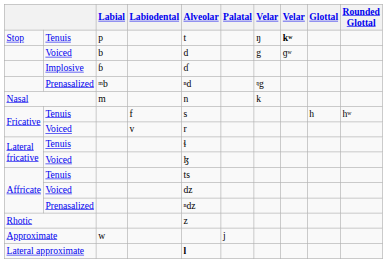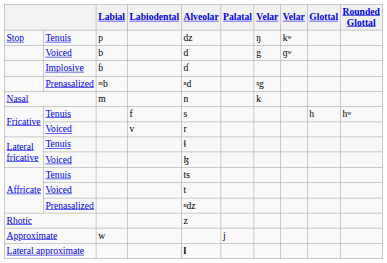 <table class="wikitable">
 <tr>
 <th colspan="2"></th>
 <th><a href='#'>Labial</a></th>
 <th><a href='#'>Labiodental</a></th>
 <th><a href='#'>Alveolar</a></th>
 <th><a href='#'>Palatal</a></th>
 <th><a href='#'>Velar</a></th>
 <th><a href='#'>Velar</a></th>
 <th><a href='#'>Glottal</a></th>
 <th><a href='#'>Rounded Glottal</a></th>
 </tr>
 <tr>
 <td><a href='#'>Stop</a></td>
 <td><a href='#'>Tenuis</a></td>
 <td>p</td>
 <td></td>
-<td>t</td>
+<td>dz</td>
 <td></td>
 <td>ŋ</td>
-<td><strong>kʷ</strong></td>
+<td>kʷ</td>
 <td></td>
 <td></td>
 </tr>
 <tr>
 <td></td>
 <td><a href='#'>Voiced</a></td>
 <td>b</td>
 <td></td>
 <td>d</td>
 <td></td>
 <td>g</td>
 <td>ɡʷ</td>
 <td></td>
 <td></td>
 </tr>
 <tr>
 <td></td>
 <td><a href='#'>Implosive</a></td>
 <td>ɓ</td>
 <td></td>
 <td>ɗ</td>
 <td></td>
 <td></td>
 <td></td>
 <td></td>
 <td></td>
 </tr>
 <tr>
 <td></td>
 <td><a href='#'>Prenasalized</a></td>
 <td>ᵐb</td>
 <td></td>
 <td>ⁿd</td>
 <td></td>
 <td>ᵑg</td>
 <td></td>
 <td></td>
 <td></td>
 </tr>
 <tr>
 <td colspan="2"><a href='#'>Nasal</a></td>
 <td>m</td>
 <td></td>
 <td>n</td>
 <td></td>
 <td>k</td>
 <td></td>
 <td></td>
 <td></td>
 </tr>
 <tr>
 <td rowspan="2"><a href='#'>Fricative</a></td>
 <td><a href='#'>Tenuis</a></td>
 <td></td>
 <td>f</td>
 <td>s</td>
 <td></td>
 <td></td>
 <td></td>
 <td>h</td>
 <td>hʷ</td>
 </tr>
 <tr>
 <td><a href='#'>Voiced</a></td>
 <td></td>
 <td>v</td>
 <td>r</td>
 <td></td>
 <td></td>
 <td></td>
 <td></td>
 <td></td>
 </tr>
 <tr>
 <td rowspan="2"><a href='#'>Lateral fricative</a></td>
 <td><a href='#'>Tenuis</a></td>
 <td></td>
 <td></td>
 <td>ɬ</td>
 <td></td>
 <td></td>
 <td></td>
 <td></td>
 <td></td>
 </tr>
 <tr>
 <td><a href='#'>Voiced</a></td>
 <td></td>
 <td></td>
 <td>ɮ</td>
 <td></td>
 <td></td>
 <td></td>
 <td></td>
 <td></td>
 </tr>
 <tr>
 <td rowspan="3"><a href='#'>Affricate</a></td>
 <td><a href='#'>Tenuis</a></td>
 <td></td>
 <td></td>
 <td>ts</td>
 <td></td>
 <td></td>
 <td></td>
 <td></td>
 <td></td>
 </tr>
 <tr>
 <td><a href='#'>Voiced</a></td>
 <td></td>
 <td></td>
-<td>dz</td>
+<td>t</td>
 <td></td>
 <td></td>
 <td></td>
 <td></td>
 <td></td>
 </tr>
 <tr>
 <td><a href='#'>Prenasalized</a></td>
 <td></td>
 <td></td>
 <td>ⁿdz</td>
 <td></td>
 <td></td>
 <td></td>
 <td></td>
 <td></td>
 </tr>
 <tr>
 <td colspan="2"><a href='#'>Rhotic</a></td>
 <td></td>
 <td></td>
 <td>z</td>
 <td></td>
 <td></td>
 <td></td>
 <td></td>
 <td></td>
 </tr>
 <tr>
 <td colspan="2"><a href='#'>Approximate</a></td>
 <td>w</td>
 <td></td>
 <td></td>
 <td>j</td>
 <td></td>
 <td></td>
 <td></td>
 <td></td>
 </tr>
 <tr>
 <td colspan="2"><a href='#'>Lateral approximate</a></td>
 <td></td>
 <td></td>
 <td><strong>l</strong></td>
 <td></td>
 <td></td>
 <td></td>
 <td></td>
 <td></td>
 </tr>
 </table>
